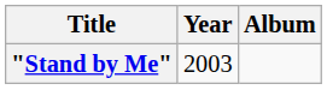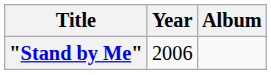 <table class="wikitable plainrowheaders" style="text-align:center;">
 <tr>
 <th scope="col">Title</th>
 <th scope="col">Year</th>
 <th scope="col">Album</th>
 </tr>
 <tr>
 <th scope="row">"<a href='#'>Stand by Me</a>"<br></th>
-<td>2003</td>
+<td>2006</td>
 <td></td>
 </tr>
 </table>
